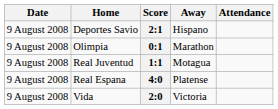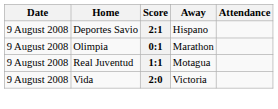 <table class="wikitable">
 <tr>
 <th>Date</th>
 <th>Home</th>
 <th>Score</th>
 <th>Away</th>
 <th>Attendance</th>
 </tr>
 <tr>
 <td>9 August 2008</td>
 <td>Deportes Savio</td>
 <th>2:1</th>
 <td>Hispano</td>
 <td></td>
 </tr>
 <tr>
 <td>9 August 2008</td>
 <td>Olimpia</td>
 <th>0:1</th>
 <td>Marathon</td>
 <td></td>
 </tr>
 <tr>
 <td>9 August 2008</td>
 <td>Real Juventud</td>
 <th>1:1</th>
 <td>Motagua</td>
 <td></td>
 </tr>
 <tr>
 <td>9 August 2008</td>
-<td>Real Espana</td>
-<th>4:0</th>
-<td>Platense</td>
-<td></td>
-</tr>
-<tr>
-<td>9 August 2008</td>
 <td>Vida</td>
 <th>2:0</th>
 <td>Victoria</td>
 <td></td>
 </tr>
 </table>
